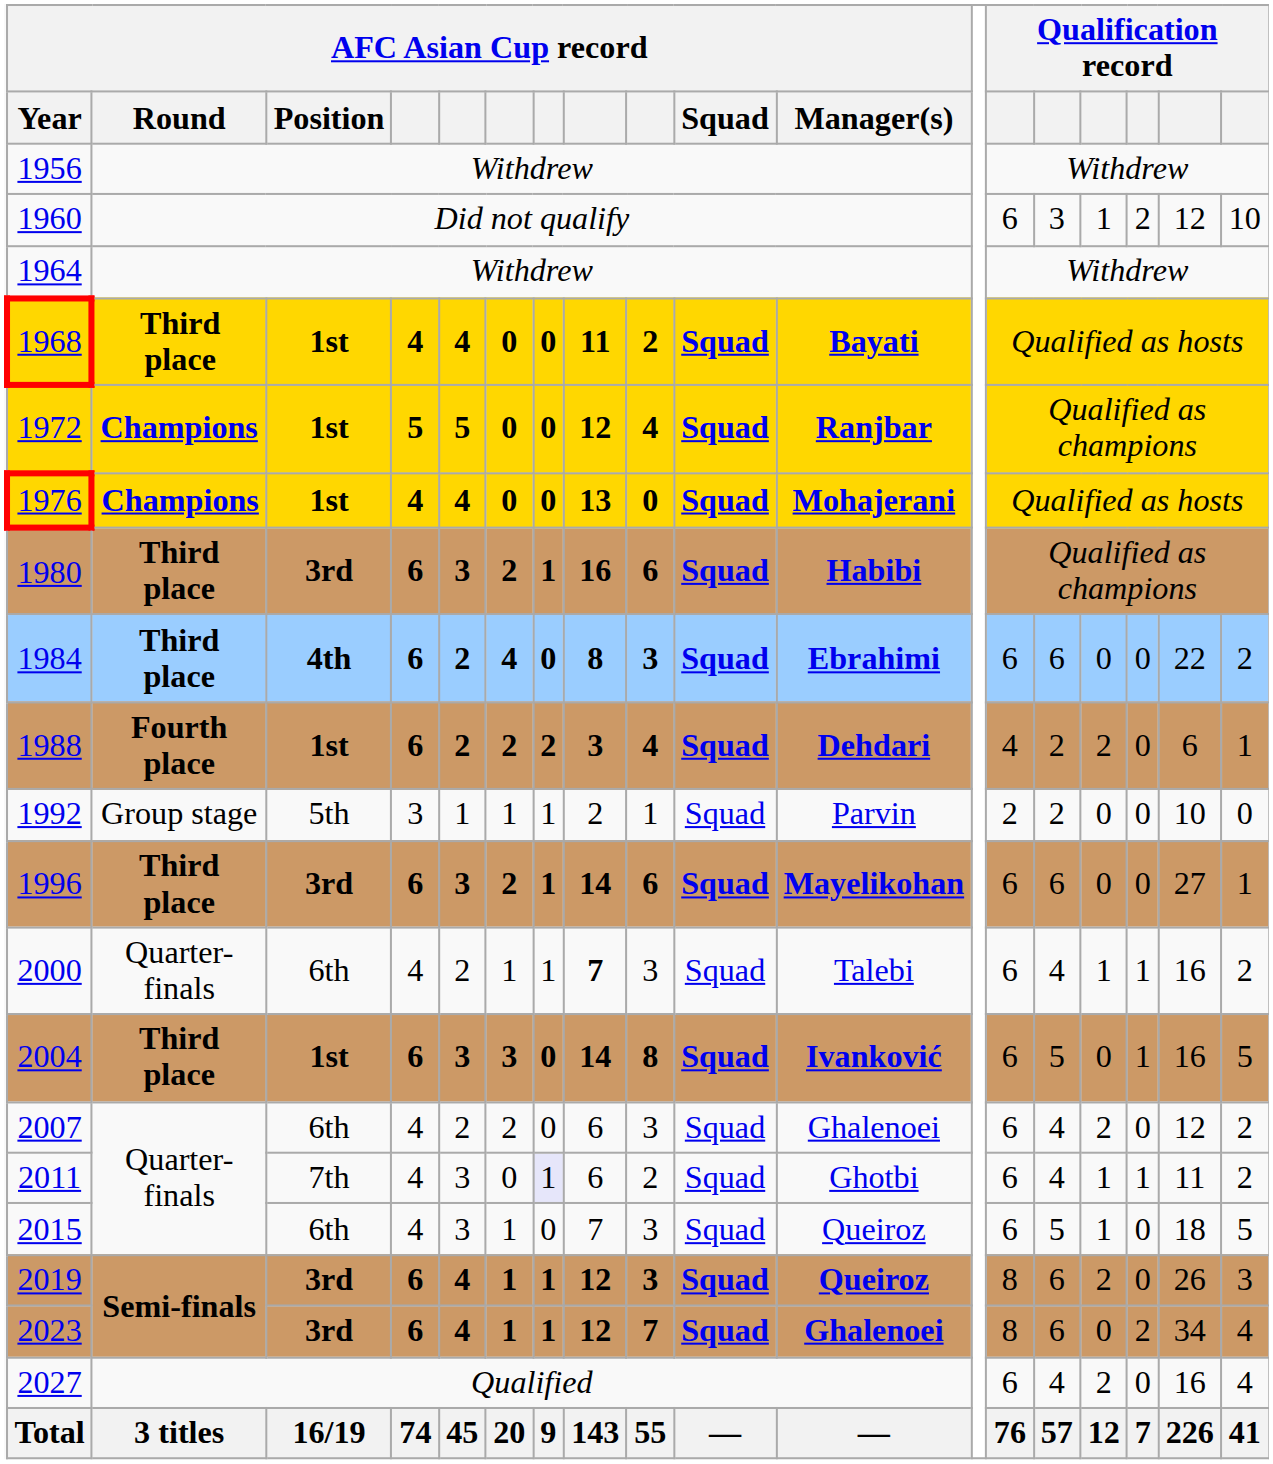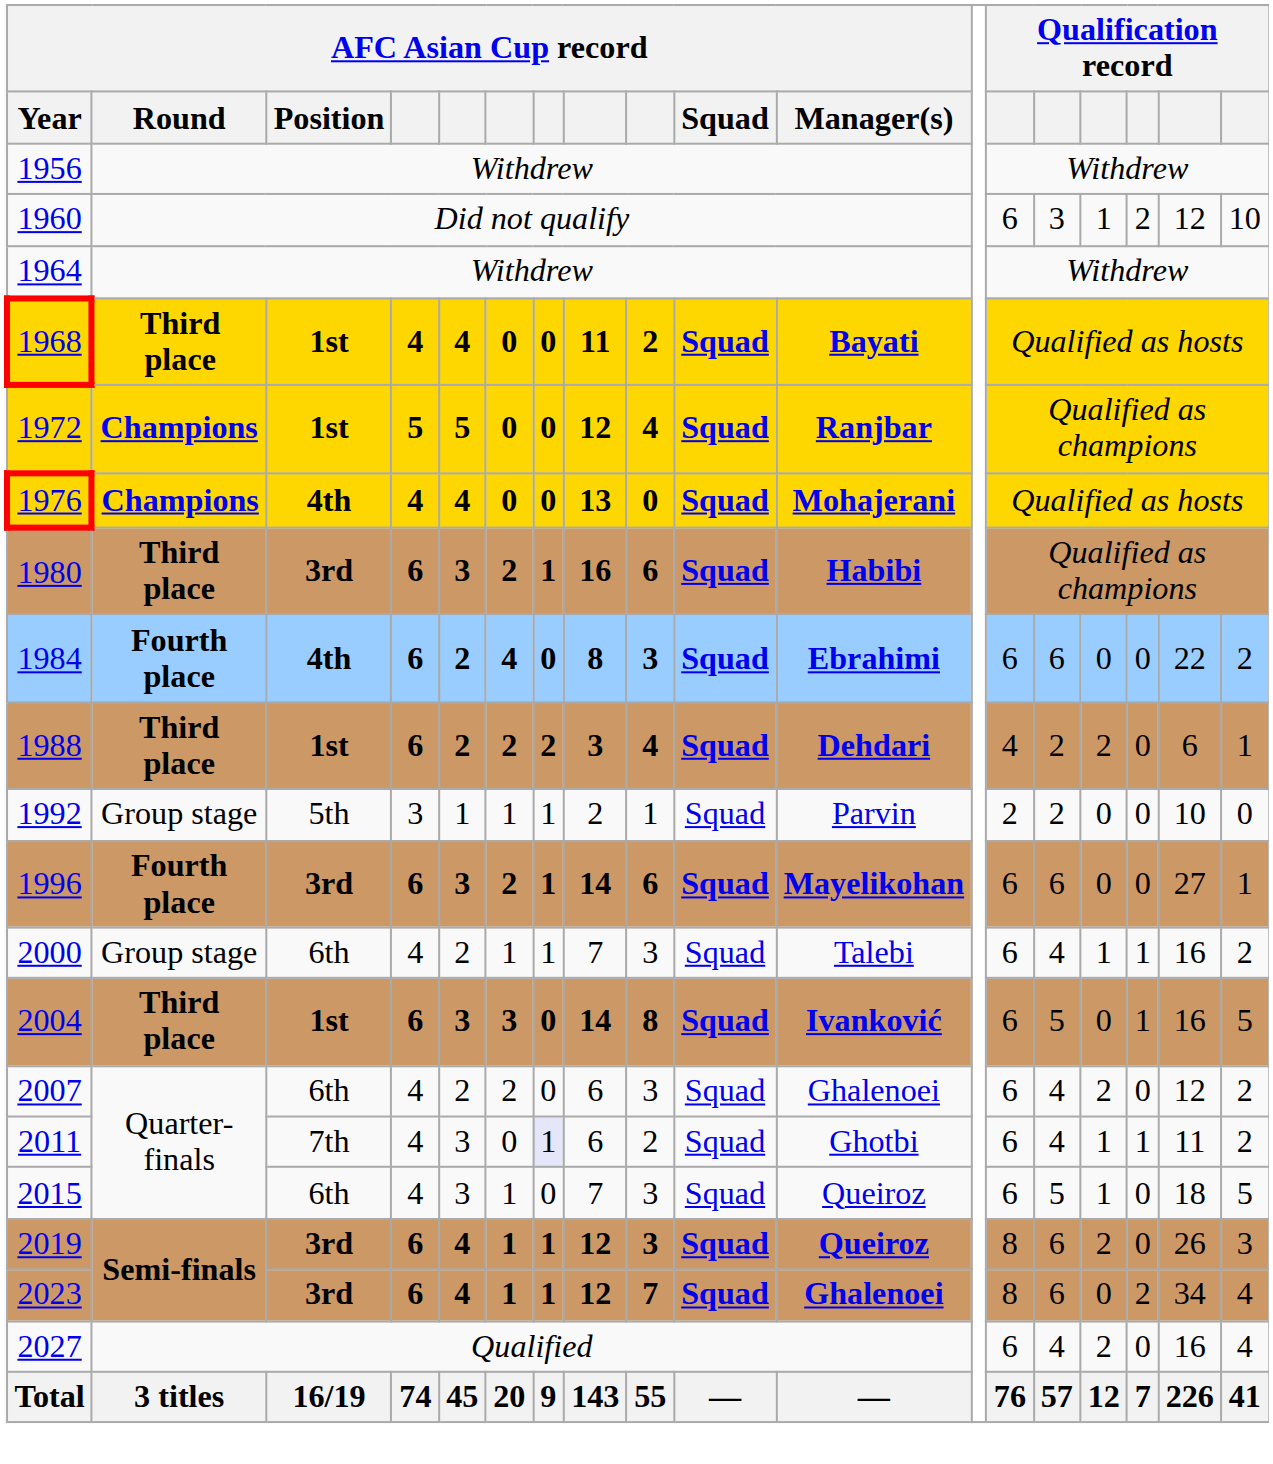 <table class="wikitable" class="wikitable" style="font-size:100%; text-align:center; width:100%">
 <tr>
 <th colspan="11"><a href='#'>AFC Asian Cup</a> record</th>
 <th style="width:1%;background:white" rowspan="26"></th>
 <th colspan="6"><a href='#'>Qualification</a> record</th>
 </tr>
 <tr>
 <th width="185">Year</th>
 <th width="125">Round</th>
 <th width="75">Position</th>
 <th width="25"></th>
 <th width="25"></th>
 <th width="25"></th>
 <th width="25"></th>
 <th width="25"></th>
 <th width="25"></th>
 <th width="50">Squad</th>
 <th width="50">Manager(s)</th>
 <th width="25"></th>
 <th width="25"></th>
 <th width="25"></th>
 <th width="25"></th>
 <th width="25"></th>
 <th width="25"></th>
 </tr>
 <tr>
 <td> <a href='#'>1956</a></td>
 <td colspan=10><em>Withdrew</em></td>
 <td colspan=6><em>Withdrew</em></td>
 </tr>
 <tr>
 <td> <a href='#'>1960</a></td>
 <td colspan=10><em>Did not qualify</em></td>
 <td>6</td>
 <td>3</td>
 <td>1</td>
 <td>2</td>
 <td>12</td>
 <td>10</td>
 </tr>
 <tr>
 <td> <a href='#'>1964</a></td>
 <td colspan=10><em>Withdrew</em></td>
 <td colspan=6><em>Withdrew</em></td>
 </tr>
 <tr style="background:gold;">
 <td style="border: 3px solid red"> <a href='#'>1968</a></td>
 <td><strong>Third place</strong></td>
 <td><strong>1st</strong></td>
 <td><strong>4</strong></td>
 <td><strong>4</strong></td>
 <td><strong>0</strong></td>
 <td><strong>0</strong></td>
 <td><strong>11</strong></td>
 <td><strong>2</strong></td>
 <td><strong><a href='#'>Squad</a></strong></td>
 <td><strong><a href='#'>Bayati</a></strong></td>
 <td colspan=6><em>Qualified as hosts</em></td>
 </tr>
 <tr style="background:gold;">
 <td> <a href='#'>1972</a></td>
 <td><a href='#'><strong>Champions</strong></a></td>
 <td><strong>1st</strong></td>
 <td><strong>5</strong></td>
 <td><strong>5</strong></td>
 <td><strong>0</strong></td>
 <td><strong>0</strong></td>
 <td><strong>12</strong></td>
 <td><strong>4</strong></td>
 <td><strong><a href='#'>Squad</a></strong></td>
 <td><strong><a href='#'>Ranjbar</a></strong></td>
 <td colspan=6><em>Qualified as champions</em></td>
 </tr>
 <tr style="background:gold;">
 <td style="border: 3px solid red"> <a href='#'>1976</a></td>
 <td><strong><a href='#'>Champions</a></strong></td>
-<td><strong>1st</strong></td>
+<td><strong>4th</strong></td>
 <td><strong>4</strong></td>
 <td><strong>4</strong></td>
 <td><strong>0</strong></td>
 <td><strong>0</strong></td>
 <td><strong>13</strong></td>
 <td><strong>0</strong></td>
 <td><strong><a href='#'>Squad</a></strong></td>
 <td><strong><a href='#'>Mohajerani</a></strong></td>
 <td colspan=6><em>Qualified as hosts</em></td>
 </tr>
 <tr style="background:#c96;">
 <td> <a href='#'>1980</a></td>
 <td><strong>Third place</strong></td>
 <td><strong>3rd</strong></td>
 <td><strong>6</strong></td>
 <td><strong>3</strong></td>
 <td><strong>2</strong></td>
 <td><strong>1</strong></td>
 <td><strong>16</strong></td>
 <td><strong>6</strong></td>
 <td><strong><a href='#'>Squad</a></strong></td>
 <td><strong><a href='#'>Habibi</a></strong></td>
 <td colspan=6><em>Qualified as champions</em></td>
 </tr>
 <tr style="background:#9acdff;">
 <td> <a href='#'>1984</a></td>
-<td><strong>Third place</strong></td>
+<td><strong>Fourth place</strong></td>
 <td><strong>4th</strong></td>
 <td><strong>6</strong></td>
 <td><strong>2</strong></td>
 <td><strong>4</strong></td>
 <td><strong>0</strong></td>
 <td><strong>8</strong></td>
 <td><strong>3</strong></td>
 <td><strong><a href='#'>Squad</a></strong></td>
 <td><strong><a href='#'>Ebrahimi</a></strong></td>
 <td>6</td>
 <td>6</td>
 <td>0</td>
 <td>0</td>
 <td>22</td>
 <td>2</td>
 </tr>
 <tr style="background:#c96;">
 <td> <a href='#'>1988</a></td>
-<td><strong>Fourth place</strong></td>
+<td><strong>Third place</strong></td>
 <td><strong>1st</strong></td>
 <td><strong>6</strong></td>
 <td><strong>2</strong></td>
 <td><strong>2</strong></td>
 <td><strong>2</strong></td>
 <td><strong>3</strong></td>
 <td><strong>4</strong></td>
 <td><strong><a href='#'>Squad</a></strong></td>
 <td><strong><a href='#'>Dehdari</a></strong></td>
 <td>4</td>
 <td>2</td>
 <td>2</td>
 <td>0</td>
 <td>6</td>
 <td>1</td>
 </tr>
 <tr>
 <td> <a href='#'>1992</a></td>
 <td>Group stage</td>
 <td>5th</td>
 <td>3</td>
 <td>1</td>
 <td>1</td>
 <td>1</td>
 <td>2</td>
 <td>1</td>
 <td><a href='#'>Squad</a></td>
 <td><a href='#'>Parvin</a></td>
 <td>2</td>
 <td>2</td>
 <td>0</td>
 <td>0</td>
 <td>10</td>
 <td>0</td>
 </tr>
 <tr style="background:#c96;">
 <td> <a href='#'>1996</a></td>
-<td><strong>Third place</strong></td>
+<td><strong>Fourth place</strong></td>
 <td><strong>3rd</strong></td>
 <td><strong>6</strong></td>
 <td><strong>3</strong></td>
 <td><strong>2</strong></td>
 <td><strong>1</strong></td>
 <td><strong>14</strong></td>
 <td><strong>6</strong></td>
 <td><strong><a href='#'>Squad</a></strong></td>
 <td><strong><a href='#'>Mayelikohan</a></strong></td>
 <td>6</td>
 <td>6</td>
 <td>0</td>
 <td>0</td>
 <td>27</td>
 <td>1</td>
 </tr>
 <tr>
 <td> <a href='#'>2000</a></td>
-<td>Quarter-finals</td>
+<td>Group stage</td>
 <td>6th</td>
 <td>4</td>
 <td>2</td>
 <td>1</td>
 <td>1</td>
-<td><strong>7</strong></td>
+<td>7</td>
 <td>3</td>
 <td><a href='#'>Squad</a></td>
 <td><a href='#'>Talebi</a></td>
 <td>6</td>
 <td>4</td>
 <td>1</td>
 <td>1</td>
 <td>16</td>
 <td>2</td>
 </tr>
 <tr style="background:#c96;">
 <td> <a href='#'>2004</a></td>
 <td><strong>Third place</strong></td>
 <td><strong>1st</strong></td>
 <td><strong>6</strong></td>
 <td><strong>3</strong></td>
 <td><strong>3</strong></td>
 <td><strong>0</strong></td>
 <td><strong>14</strong></td>
 <td><strong>8</strong></td>
 <td><strong><a href='#'>Squad</a></strong></td>
 <td><strong><a href='#'>Ivanković</a></strong></td>
 <td>6</td>
 <td>5</td>
 <td>0</td>
 <td>1</td>
 <td>16</td>
 <td>5</td>
 </tr>
 <tr>
 <td>    <a href='#'>2007</a></td>
 <td rowspan=3>Quarter-finals</td>
 <td>6th</td>
 <td>4</td>
 <td>2</td>
 <td>2</td>
 <td>0</td>
 <td>6</td>
 <td>3</td>
 <td><a href='#'>Squad</a></td>
 <td><a href='#'>Ghalenoei</a></td>
 <td>6</td>
 <td>4</td>
 <td>2</td>
 <td>0</td>
 <td>12</td>
 <td>2</td>
 </tr>
 <tr>
 <td> <a href='#'>2011</a></td>
 <td>7th</td>
 <td>4</td>
 <td>3</td>
 <td>0</td>
 <td style="background: lavender;">1</td>
 <td>6</td>
 <td>2</td>
 <td><a href='#'>Squad</a></td>
 <td><a href='#'>Ghotbi</a></td>
 <td>6</td>
 <td>4</td>
 <td>1</td>
 <td>1</td>
 <td>11</td>
 <td>2</td>
 </tr>
 <tr>
 <td> <a href='#'>2015</a></td>
 <td>6th</td>
 <td>4</td>
 <td>3</td>
 <td>1</td>
 <td>0</td>
 <td>7</td>
 <td>3</td>
 <td><a href='#'>Squad</a></td>
 <td><a href='#'>Queiroz</a></td>
 <td>6</td>
 <td>5</td>
 <td>1</td>
 <td>0</td>
 <td>18</td>
 <td>5</td>
 </tr>
 <tr style="background:#c96;">
 <td> <a href='#'>2019</a></td>
 <td rowspan=2><strong>Semi-finals</strong></td>
 <td><strong>3rd</strong></td>
 <td><strong>6</strong></td>
 <td><strong>4</strong></td>
 <td><strong>1</strong></td>
 <td><strong>1</strong></td>
 <td><strong>12</strong></td>
 <td><strong>3</strong></td>
 <td><strong><a href='#'>Squad</a></strong></td>
 <td><strong><a href='#'>Queiroz</a></strong></td>
 <td>8</td>
 <td>6</td>
 <td>2</td>
 <td>0</td>
 <td>26</td>
 <td>3</td>
 </tr>
 <tr style="background:#c96;">
 <td> <a href='#'>2023</a></td>
 <td><strong>3rd</strong></td>
 <td><strong>6</strong></td>
 <td><strong>4</strong></td>
 <td><strong>1</strong></td>
 <td><strong>1</strong></td>
 <td><strong>12</strong></td>
 <td><strong>7</strong></td>
 <td><strong><a href='#'>Squad</a></strong></td>
 <td><strong><a href='#'>Ghalenoei</a></strong></td>
 <td>8</td>
 <td>6</td>
 <td>0</td>
 <td>2</td>
 <td>34</td>
 <td>4</td>
 </tr>
 <tr>
 <td> <a href='#'>2027</a></td>
 <td colspan=10><em>Qualified</em></td>
 <td>6</td>
 <td>4</td>
 <td>2</td>
 <td>0</td>
 <td>16</td>
 <td>4</td>
 </tr>
 <tr>
 <th>Total</th>
 <th>3 titles</th>
 <th>16/19</th>
 <th>74</th>
 <th>45</th>
 <th>20</th>
 <th>9</th>
 <th>143</th>
 <th>55</th>
 <th>—</th>
 <th>—</th>
 <th>76</th>
 <th>57</th>
 <th>12</th>
 <th>7</th>
 <th>226</th>
 <th>41</th>
 </tr>
 </table>
